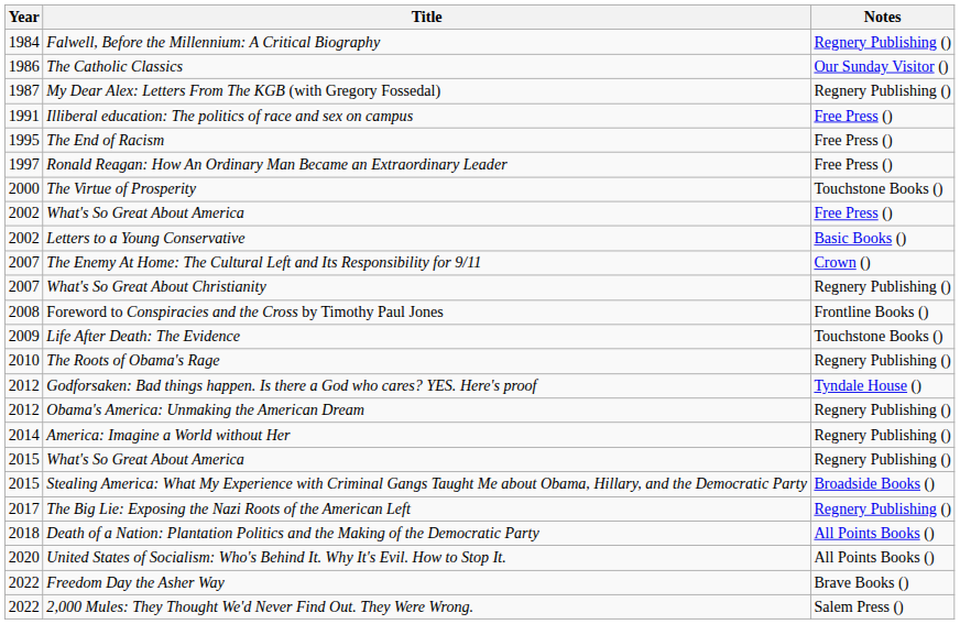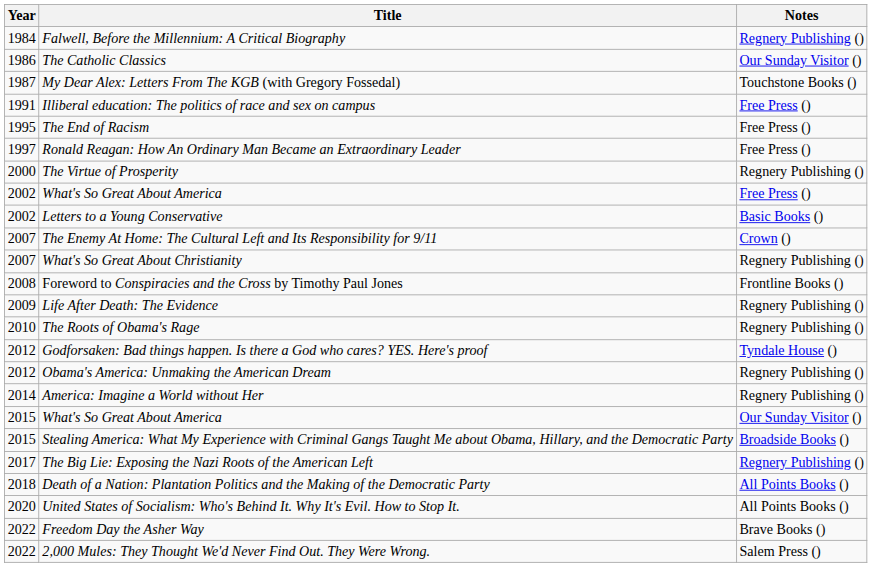 <table class="wikitable sortable">
 <tr>
 <th>Year</th>
 <th>Title</th>
 <th>Notes</th>
 </tr>
 <tr>
 <td>1984</td>
 <td><em>Falwell, Before the Millennium: A Critical Biography</em></td>
 <td><a href='#'>Regnery Publishing</a> ()</td>
 </tr>
 <tr>
 <td>1986</td>
 <td><em>The Catholic Classics</em></td>
 <td><a href='#'>Our Sunday Visitor</a> ()</td>
 </tr>
 <tr>
 <td>1987</td>
 <td><em>My Dear Alex: Letters From The KGB</em> (with Gregory Fossedal)</td>
-<td>Regnery Publishing ()</td>
+<td>Touchstone Books ()</td>
 </tr>
 <tr>
 <td>1991</td>
 <td><em>Illiberal education: The politics of race and sex on campus</em></td>
 <td><a href='#'>Free Press</a> ()</td>
 </tr>
 <tr>
 <td>1995</td>
 <td><em>The End of Racism</em></td>
 <td>Free Press ()</td>
 </tr>
 <tr>
 <td>1997</td>
 <td><em>Ronald Reagan: How An Ordinary Man Became an Extraordinary Leader</em></td>
 <td>Free Press ()</td>
 </tr>
 <tr>
 <td>2000</td>
 <td><em>The Virtue of Prosperity</em></td>
-<td>Touchstone Books ()</td>
+<td>Regnery Publishing ()</td>
 </tr>
 <tr>
 <td>2002</td>
 <td><em>What's So Great About America</em></td>
 <td><a href='#'>Free Press</a> ()</td>
 </tr>
 <tr>
 <td>2002</td>
 <td><em>Letters to a Young Conservative</em></td>
 <td><a href='#'>Basic Books</a> ()</td>
 </tr>
 <tr>
 <td>2007</td>
 <td><em>The Enemy At Home: The Cultural Left and Its Responsibility for 9/11</em></td>
 <td><a href='#'>Crown</a> ()</td>
 </tr>
 <tr>
 <td>2007</td>
 <td><em>What's So Great About Christianity</em></td>
 <td>Regnery Publishing ()</td>
 </tr>
 <tr>
 <td>2008</td>
 <td>Foreword to <em>Conspiracies and the Cross</em> by Timothy Paul Jones</td>
 <td>Frontline Books ()</td>
 </tr>
 <tr>
 <td>2009</td>
 <td><em>Life After Death: The Evidence</em></td>
-<td>Touchstone Books ()</td>
+<td>Regnery Publishing ()</td>
 </tr>
 <tr>
 <td>2010</td>
 <td><em>The Roots of Obama's Rage</em></td>
 <td>Regnery Publishing ()</td>
 </tr>
 <tr>
 <td>2012</td>
 <td><em>Godforsaken: Bad things happen. Is there a God who cares? YES. Here's proof</em></td>
 <td><a href='#'>Tyndale House</a> ()</td>
 </tr>
 <tr>
 <td>2012</td>
 <td><em>Obama's America: Unmaking the American Dream</em></td>
 <td>Regnery Publishing ()</td>
 </tr>
 <tr>
 <td>2014</td>
 <td><em>America: Imagine a World without Her</em></td>
 <td>Regnery Publishing ()</td>
 </tr>
 <tr>
 <td>2015</td>
 <td><em>What's So Great About America</em></td>
-<td>Regnery Publishing ()</td>
+<td><a href='#'>Our Sunday Visitor</a> ()</td>
 </tr>
 <tr>
 <td>2015</td>
 <td><em>Stealing America: What My Experience with Criminal Gangs Taught Me about Obama, Hillary, and the Democratic Party</em></td>
 <td><a href='#'>Broadside Books</a> ()</td>
 </tr>
 <tr>
 <td>2017</td>
 <td><em>The Big Lie: Exposing the Nazi Roots of the American Left</em></td>
 <td><a href='#'>Regnery Publishing</a> ()</td>
 </tr>
 <tr>
 <td>2018</td>
 <td><em>Death of a Nation: Plantation Politics and the Making of the Democratic Party</em></td>
 <td><a href='#'>All Points Books</a> ()</td>
 </tr>
 <tr>
 <td>2020</td>
 <td><em>United States of Socialism: Who's Behind It. Why It's Evil. How to Stop It.</em></td>
 <td>All Points Books ()</td>
 </tr>
 <tr>
 <td>2022</td>
 <td><em>Freedom Day the Asher Way</em></td>
 <td>Brave Books ()</td>
 </tr>
 <tr>
 <td>2022</td>
 <td><em>2,000 Mules: They Thought We'd Never Find Out. They Were Wrong.</em></td>
 <td>Salem Press ()</td>
 </tr>
 </table>
